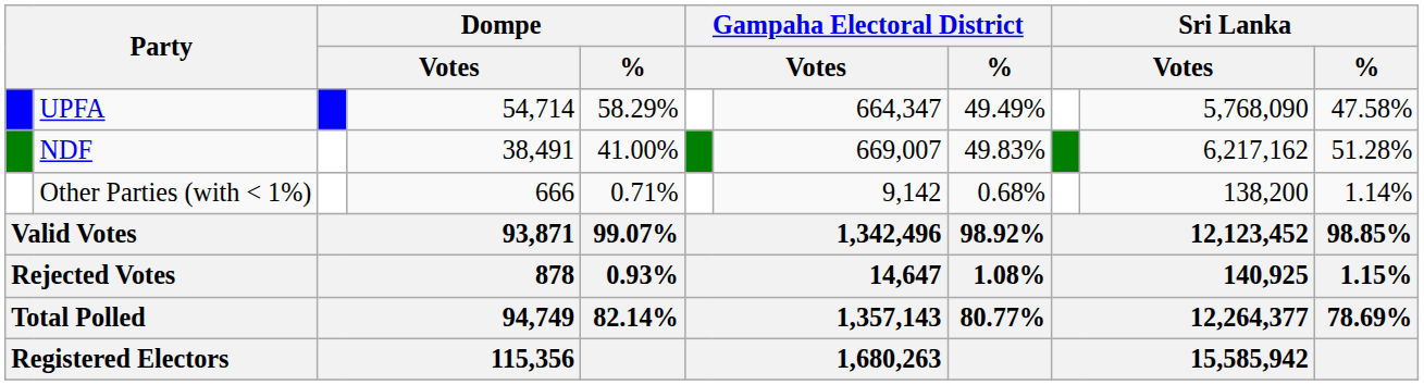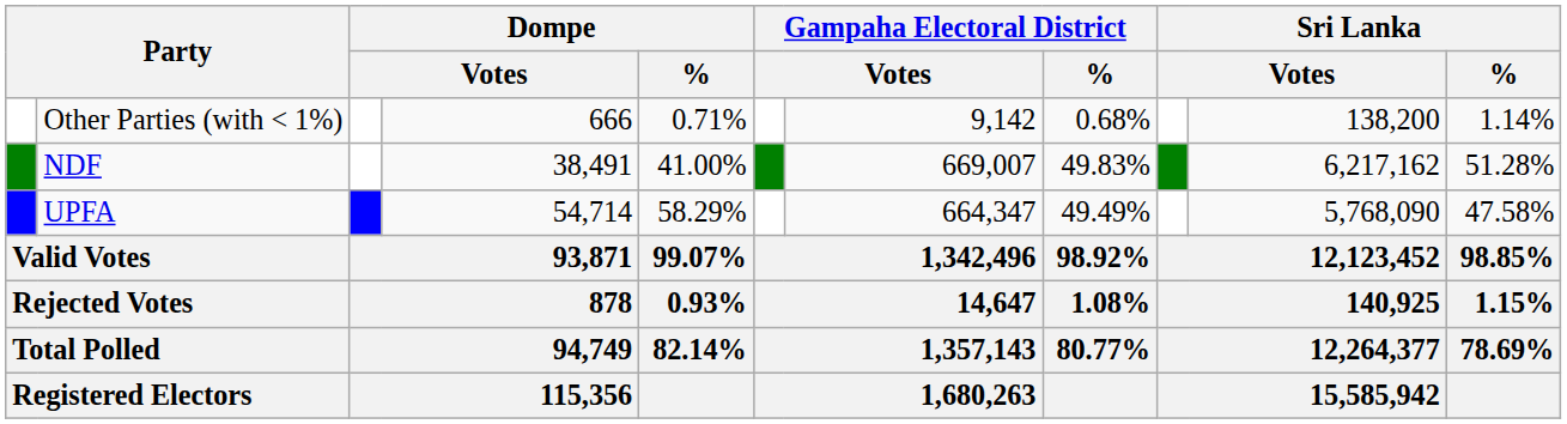 <table class="wikitable">
 <tr>
 <th colspan="2" width="144px"rowspan="2">Party</th>
 <th colspan="3" width="216px">Dompe</th>
 <th colspan="3" width="216px"><a href='#'>Gampaha Electoral District</a></th>
 <th colspan="3" width="216px">Sri Lanka</th>
 </tr>
 <tr>
 <th colspan="2" width="144px">Votes</th>
 <th>%</th>
 <th colspan="2" width="144px">Votes</th>
 <th>%</th>
 <th colspan="2" width="144px">Votes</th>
 <th>%</th>
 </tr>
 <tr>
-<td style="background-color:blue;" width="10px"></td>
-<td style="text-align:left;"><a href='#'>UPFA</a></td>
-<td style="background-color:blue;" width="10px"></td>
-<td style="text-align:right;">54,714</td>
-<td style="text-align:right;">58.29%</td>
 <td style="background-color:white;" width="10px"></td>
-<td style="text-align:right;">664,347</td>
-<td style="text-align:right;">49.49%</td>
+<td style="text-align:left;">Other Parties (with < 1%)</td>
 <td style="background-color:white;" width="10px"></td>
-<td style="text-align:right;">5,768,090</td>
-<td style="text-align:right;">47.58%</td>
+<td style="text-align:right;">666</td>
+<td style="text-align:right;">0.71%</td>
+<td style="background-color:white;" width="10px"></td>
+<td style="text-align:right;">9,142</td>
+<td style="text-align:right;">0.68%</td>
+<td style="background-color:white;" width="10px"></td>
+<td style="text-align:right;">138,200</td>
+<td style="text-align:right;">1.14%</td>
 </tr>
 <tr>
 <td style="background-color:green;" width="10px"></td>
 <td style="text-align:left;"><a href='#'>NDF</a></td>
 <td style="background-color:white;" width="10px"></td>
 <td style="text-align:right;">38,491</td>
 <td style="text-align:right;">41.00%</td>
 <td style="background-color:green;" width="10px"></td>
 <td style="text-align:right;">669,007</td>
 <td style="text-align:right;">49.83%</td>
 <td style="background-color:green;" width="10px"></td>
 <td style="text-align:right;">6,217,162</td>
 <td style="text-align:right;">51.28%</td>
 </tr>
 <tr>
+<td style="background-color:blue;" width="10px"></td>
+<td style="text-align:left;"><a href='#'>UPFA</a></td>
+<td style="background-color:blue;" width="10px"></td>
+<td style="text-align:right;">54,714</td>
+<td style="text-align:right;">58.29%</td>
 <td style="background-color:white;" width="10px"></td>
-<td style="text-align:left;">Other Parties (with < 1%)</td>
+<td style="text-align:right;">664,347</td>
+<td style="text-align:right;">49.49%</td>
 <td style="background-color:white;" width="10px"></td>
-<td style="text-align:right;">666</td>
-<td style="text-align:right;">0.71%</td>
-<td style="background-color:white;" width="10px"></td>
-<td style="text-align:right;">9,142</td>
-<td style="text-align:right;">0.68%</td>
-<td style="background-color:white;" width="10px"></td>
-<td style="text-align:right;">138,200</td>
-<td style="text-align:right;">1.14%</td>
+<td style="text-align:right;">5,768,090</td>
+<td style="text-align:right;">47.58%</td>
 </tr>
 <tr>
 <th colspan="2" width="144px"style="text-align:left;">Valid Votes</th>
 <th style="text-align:right;"colspan="2" width="144px">93,871</th>
 <th style="text-align:right;">99.07%</th>
 <th style="text-align:right;"colspan="2" width="144px">1,342,496</th>
 <th style="text-align:right;">98.92%</th>
 <th style="text-align:right;"colspan="2" width="144px">12,123,452</th>
 <th style="text-align:right;">98.85%</th>
 </tr>
 <tr>
 <th colspan="2" width="144px"style="text-align:left;">Rejected Votes</th>
 <th style="text-align:right;"colspan="2" width="144px">878</th>
 <th style="text-align:right;">0.93%</th>
 <th style="text-align:right;"colspan="2" width="144px">14,647</th>
 <th style="text-align:right;">1.08%</th>
 <th style="text-align:right;"colspan="2" width="144px">140,925</th>
 <th style="text-align:right;">1.15%</th>
 </tr>
 <tr>
 <th colspan="2" width="144px"style="text-align:left;">Total Polled</th>
 <th style="text-align:right;"colspan="2" width="144px">94,749</th>
 <th style="text-align:right;">82.14%</th>
 <th style="text-align:right;"colspan="2" width="144px">1,357,143</th>
 <th style="text-align:right;">80.77%</th>
 <th style="text-align:right;"colspan="2" width="144px">12,264,377</th>
 <th style="text-align:right;">78.69%</th>
 </tr>
 <tr>
 <th colspan="2" width="144px"style="text-align:left;">Registered Electors</th>
 <th style="text-align:right;"colspan="2" width="144px">115,356</th>
 <th></th>
 <th style="text-align:right;"colspan="2" width="144px">1,680,263</th>
 <th></th>
 <th style="text-align:right;"colspan="2" width="144px">15,585,942</th>
 <th></th>
 </tr>
 </table>
